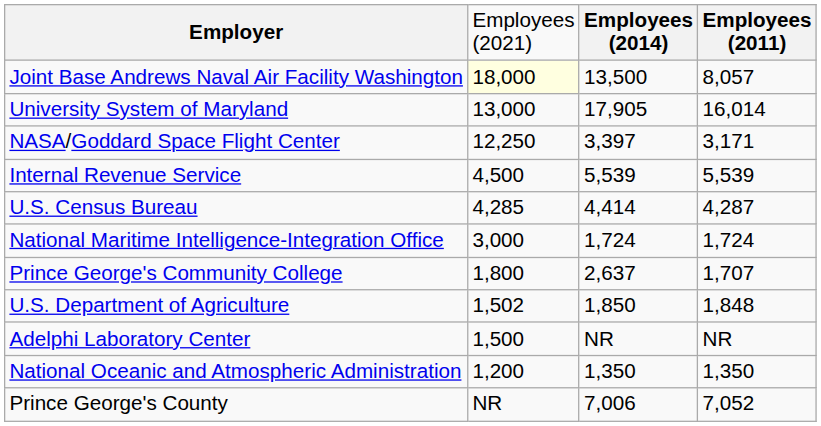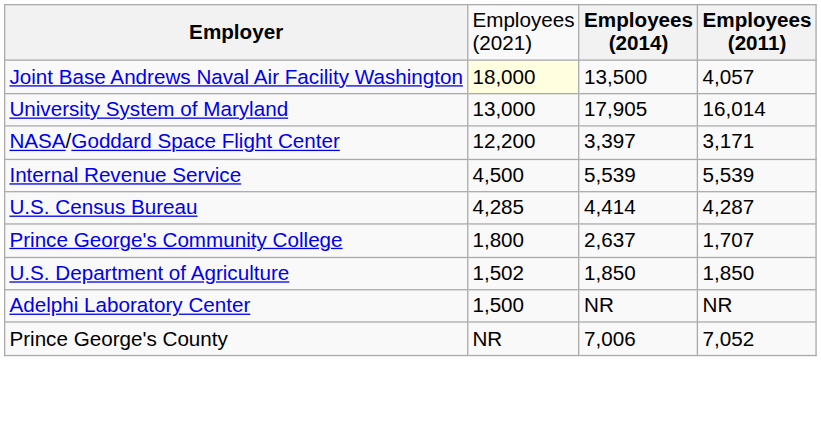 <table class="wikitable">
 <tr>
 <th>Employer</th>
 <td>Employees<br>(2021)</td>
 <th>Employees<br>(2014)</th>
 <th>Employees<br>(2011)</th>
 </tr>
 <tr>
 <td><a href='#'>Joint Base Andrews Naval Air Facility Washington</a></td>
 <td style="background: lightyellow;">18,000</td>
 <td>13,500</td>
-<td>8,057</td>
+<td>4,057</td>
 </tr>
 <tr>
 <td><a href='#'>University System of Maryland</a></td>
 <td>13,000</td>
 <td>17,905</td>
 <td>16,014</td>
 </tr>
 <tr>
 <td><a href='#'>NASA</a>/<a href='#'>Goddard Space Flight Center</a></td>
-<td>12,250</td>
+<td>12,200</td>
 <td>3,397</td>
 <td>3,171</td>
 </tr>
 <tr>
 <td><a href='#'>Internal Revenue Service</a></td>
 <td>4,500</td>
 <td>5,539</td>
 <td>5,539</td>
 </tr>
 <tr>
 <td><a href='#'>U.S. Census Bureau</a></td>
 <td>4,285</td>
 <td>4,414</td>
 <td>4,287</td>
 </tr>
 <tr>
-<td><a href='#'>National Maritime Intelligence-Integration Office</a></td>
-<td>3,000</td>
-<td>1,724</td>
-<td>1,724</td>
-</tr>
-<tr>
 <td><a href='#'>Prince George's Community College</a></td>
 <td>1,800</td>
 <td>2,637</td>
 <td>1,707</td>
 </tr>
 <tr>
 <td><a href='#'>U.S. Department of Agriculture</a></td>
 <td>1,502</td>
 <td>1,850</td>
-<td>1,848</td>
+<td>1,850</td>
 </tr>
 <tr>
 <td><a href='#'>Adelphi Laboratory Center</a></td>
 <td>1,500</td>
 <td>NR</td>
 <td>NR</td>
 </tr>
 <tr>
-<td><a href='#'>National Oceanic and Atmospheric Administration</a></td>
-<td>1,200</td>
-<td>1,350</td>
-<td>1,350</td>
-</tr>
-<tr>
 <td>Prince George's County</td>
 <td>NR</td>
 <td>7,006</td>
 <td>7,052</td>
 </tr>
 </table>
